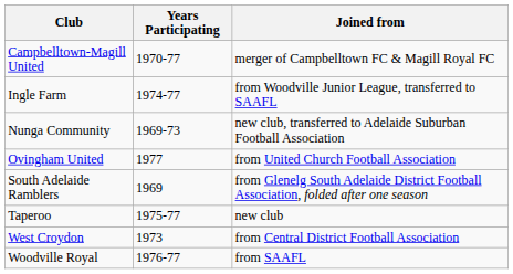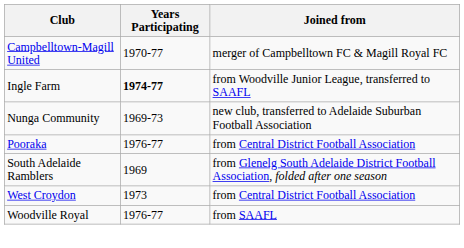 <table class="wikitable">
 <tr>
 <th>Club</th>
 <th>Years Participating</th>
 <th>Joined from</th>
 </tr>
 <tr>
 <td><a href='#'>Campbelltown-Magill United</a></td>
 <td>1970-77</td>
 <td>merger of Campbelltown FC & Magill Royal FC</td>
 </tr>
 <tr>
 <td>Ingle Farm</td>
-<td>1974-77 </td>
+<td><strong>1974-77 </strong></td>
 <td>from Woodville Junior League, transferred to <a href='#'>SAAFL</a></td>
 </tr>
 <tr>
 <td>Nunga Community</td>
 <td>1969-73</td>
 <td>new club, transferred to Adelaide Suburban Football Association</td>
 </tr>
 <tr>
-<td><a href='#'>Ovingham United</a></td>
-<td>1977 </td>
-<td>from <a href='#'>United Church Football Association</a></td>
+<td><a href='#'>Pooraka</a></td>
+<td>1976-77</td>
+<td>from <a href='#'>Central District Football Association</a></td>
 </tr>
 <tr>
 <td>South Adelaide Ramblers</td>
 <td>1969 </td>
 <td>from <a href='#'>Glenelg South Adelaide District Football Association</a>, <em>folded after one season</em> </td>
-</tr>
-<tr>
-<td>Taperoo</td>
-<td>1975-77 </td>
-<td>new club</td>
 </tr>
 <tr>
 <td><a href='#'>West Croydon</a></td>
 <td>1973 </td>
 <td>from <a href='#'>Central District Football Association</a></td>
 </tr>
 <tr>
 <td>Woodville Royal</td>
 <td>1976-77 </td>
 <td>from <a href='#'>SAAFL</a></td>
 </tr>
 </table>
